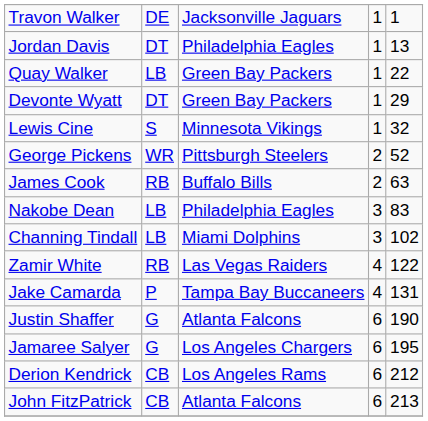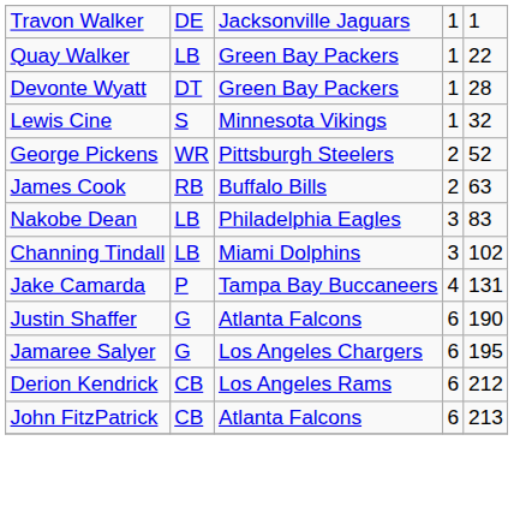 <table class="wikitable">
 <tr>
 </tr>
 <tr>
 <td><a href='#'>Travon Walker</a></td>
 <td><a href='#'>DE</a></td>
 <td><a href='#'>Jacksonville Jaguars</a></td>
 <td>1</td>
 <td>1</td>
-</tr>
-<tr>
-<td><a href='#'>Jordan Davis</a></td>
-<td><a href='#'>DT</a></td>
-<td><a href='#'>Philadelphia Eagles</a></td>
-<td>1</td>
-<td>13</td>
 </tr>
 <tr>
 <td><a href='#'>Quay Walker</a></td>
 <td><a href='#'>LB</a></td>
 <td><a href='#'>Green Bay Packers</a></td>
 <td>1</td>
 <td>22</td>
 </tr>
 <tr>
 <td><a href='#'>Devonte Wyatt</a></td>
 <td><a href='#'>DT</a></td>
 <td><a href='#'>Green Bay Packers</a></td>
 <td>1</td>
-<td>29</td>
+<td>28</td>
 </tr>
 <tr>
 <td><a href='#'>Lewis Cine</a></td>
 <td><a href='#'>S</a></td>
 <td><a href='#'>Minnesota Vikings</a></td>
 <td>1</td>
 <td>32</td>
 </tr>
 <tr>
 <td><a href='#'>George Pickens</a></td>
 <td><a href='#'>WR</a></td>
 <td><a href='#'>Pittsburgh Steelers</a></td>
 <td>2</td>
 <td>52</td>
 </tr>
 <tr>
 <td><a href='#'>James Cook</a></td>
 <td><a href='#'>RB</a></td>
 <td><a href='#'>Buffalo Bills</a></td>
 <td>2</td>
 <td>63</td>
 </tr>
 <tr>
 <td><a href='#'>Nakobe Dean</a></td>
 <td><a href='#'>LB</a></td>
 <td><a href='#'>Philadelphia Eagles</a></td>
 <td>3</td>
 <td>83</td>
 </tr>
 <tr>
 <td><a href='#'>Channing Tindall</a></td>
 <td><a href='#'>LB</a></td>
 <td><a href='#'>Miami Dolphins</a></td>
 <td>3</td>
 <td>102</td>
-</tr>
-<tr>
-<td><a href='#'>Zamir White</a></td>
-<td><a href='#'>RB</a></td>
-<td><a href='#'>Las Vegas Raiders</a></td>
-<td>4</td>
-<td>122</td>
 </tr>
 <tr>
 <td><a href='#'>Jake Camarda</a></td>
 <td><a href='#'>P</a></td>
 <td><a href='#'>Tampa Bay Buccaneers</a></td>
 <td>4</td>
 <td>131</td>
 </tr>
 <tr>
 <td><a href='#'>Justin Shaffer</a></td>
 <td><a href='#'>G</a></td>
 <td><a href='#'>Atlanta Falcons</a></td>
 <td>6</td>
 <td>190</td>
 </tr>
 <tr>
 <td><a href='#'>Jamaree Salyer</a></td>
 <td><a href='#'>G</a></td>
 <td><a href='#'>Los Angeles Chargers</a></td>
 <td>6</td>
 <td>195</td>
 </tr>
 <tr>
 <td><a href='#'>Derion Kendrick</a></td>
 <td><a href='#'>CB</a></td>
 <td><a href='#'>Los Angeles Rams</a></td>
 <td>6</td>
 <td>212</td>
 </tr>
 <tr>
 <td><a href='#'>John FitzPatrick</a></td>
 <td><a href='#'>CB</a></td>
 <td><a href='#'>Atlanta Falcons</a></td>
 <td>6</td>
 <td>213</td>
 </tr>
 <tr>
 </tr>
 </table>
